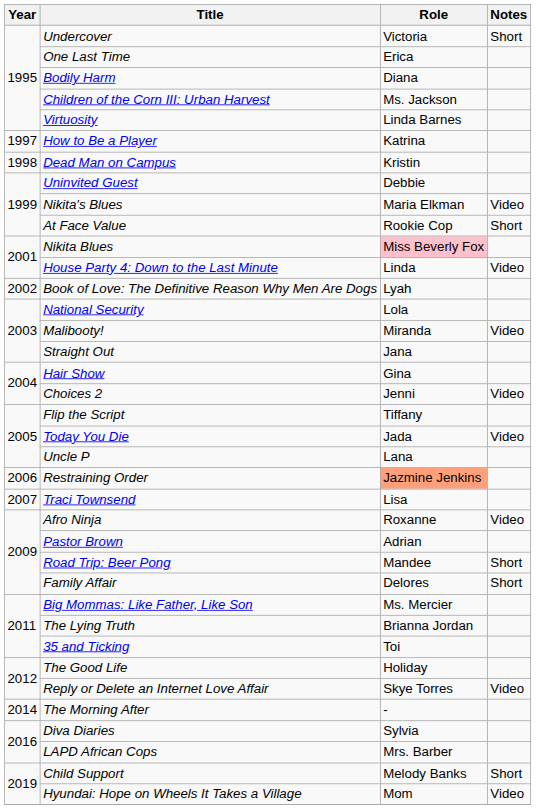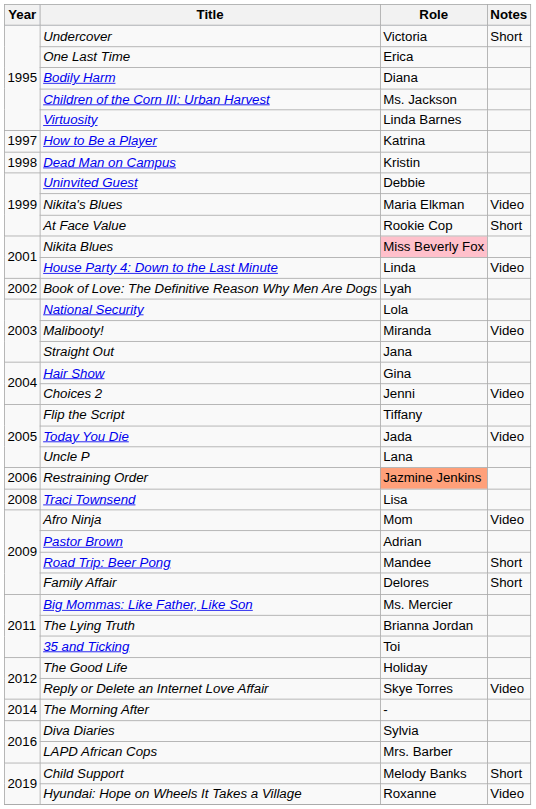 <table class="wikitable">
 <tr style="background:#b0c4de; text-align:center;">
 <th>Year</th>
 <th>Title</th>
 <th>Role</th>
 <th>Notes</th>
 </tr>
 <tr>
 <td rowspan=5>1995</td>
 <td><em>Undercover</em></td>
 <td>Victoria</td>
 <td>Short</td>
 </tr>
 <tr>
 <td><em>One Last Time</em></td>
 <td>Erica</td>
 <td></td>
 </tr>
 <tr>
 <td><em><a href='#'>Bodily Harm</a></em></td>
 <td>Diana</td>
 <td></td>
 </tr>
 <tr>
 <td><em><a href='#'>Children of the Corn III: Urban Harvest</a></em></td>
 <td>Ms. Jackson</td>
 <td></td>
 </tr>
 <tr>
 <td><em><a href='#'>Virtuosity</a></em></td>
 <td>Linda Barnes</td>
 <td></td>
 </tr>
 <tr>
 <td>1997</td>
 <td><em><a href='#'>How to Be a Player</a></em></td>
 <td>Katrina</td>
 <td></td>
 </tr>
 <tr>
 <td>1998</td>
 <td><em><a href='#'>Dead Man on Campus</a></em></td>
 <td>Kristin</td>
 <td></td>
 </tr>
 <tr>
 <td rowspan=3>1999</td>
 <td><em><a href='#'>Uninvited Guest</a></em></td>
 <td>Debbie</td>
 <td></td>
 </tr>
 <tr>
 <td><em>Nikita's Blues</em></td>
 <td>Maria Elkman</td>
 <td>Video</td>
 </tr>
 <tr>
 <td><em>At Face Value</em></td>
 <td>Rookie Cop</td>
 <td>Short</td>
 </tr>
 <tr>
 <td rowspan=2>2001</td>
 <td><em>Nikita Blues</em></td>
 <td style="background: pink;">Miss Beverly Fox</td>
 <td></td>
 </tr>
 <tr>
 <td><em><a href='#'>House Party 4: Down to the Last Minute</a></em></td>
 <td>Linda</td>
 <td>Video</td>
 </tr>
 <tr>
 <td>2002</td>
 <td><em>Book of Love: The Definitive Reason Why Men Are Dogs</em></td>
 <td>Lyah</td>
 <td></td>
 </tr>
 <tr>
 <td rowspan=3>2003</td>
 <td><em><a href='#'>National Security</a></em></td>
 <td>Lola</td>
 <td></td>
 </tr>
 <tr>
 <td><em>Malibooty!</em></td>
 <td>Miranda</td>
 <td>Video</td>
 </tr>
 <tr>
 <td><em>Straight Out</em></td>
 <td>Jana</td>
 <td></td>
 </tr>
 <tr>
 <td rowspan=2>2004</td>
 <td><em><a href='#'>Hair Show</a></em></td>
 <td>Gina</td>
 <td></td>
 </tr>
 <tr>
 <td><em>Choices 2</em></td>
 <td>Jenni</td>
 <td>Video</td>
 </tr>
 <tr>
 <td rowspan=3>2005</td>
 <td><em>Flip the Script</em></td>
 <td>Tiffany</td>
 <td></td>
 </tr>
 <tr>
 <td><em><a href='#'>Today You Die</a></em></td>
 <td>Jada</td>
 <td>Video</td>
 </tr>
 <tr>
 <td><em>Uncle P</em></td>
 <td>Lana</td>
 <td></td>
 </tr>
 <tr>
 <td>2006</td>
 <td><em>Restraining Order</em></td>
 <td style="background: lightsalmon;">Jazmine Jenkins</td>
 <td></td>
 </tr>
 <tr>
-<td>2007</td>
+<td>2008</td>
 <td><em><a href='#'>Traci Townsend</a></em></td>
 <td>Lisa</td>
 <td></td>
 </tr>
 <tr>
 <td rowspan=4>2009</td>
 <td><em>Afro Ninja</em></td>
-<td>Roxanne</td>
+<td>Mom</td>
 <td>Video</td>
 </tr>
 <tr>
 <td><em><a href='#'>Pastor Brown</a></em></td>
 <td>Adrian</td>
 <td></td>
 </tr>
 <tr>
 <td><em><a href='#'>Road Trip: Beer Pong</a></em></td>
 <td>Mandee</td>
 <td>Short</td>
 </tr>
 <tr>
 <td><em>Family Affair</em></td>
 <td>Delores</td>
 <td>Short</td>
 </tr>
 <tr>
 <td rowspan=3>2011</td>
 <td><em><a href='#'>Big Mommas: Like Father, Like Son</a></em></td>
 <td>Ms. Mercier</td>
 <td></td>
 </tr>
 <tr>
 <td><em>The Lying Truth</em></td>
 <td>Brianna Jordan</td>
 <td></td>
 </tr>
 <tr>
 <td><em><a href='#'>35 and Ticking</a></em></td>
 <td>Toi</td>
 <td></td>
 </tr>
 <tr>
 <td rowspan=2>2012</td>
 <td><em>The Good Life</em></td>
 <td>Holiday</td>
 <td></td>
 </tr>
 <tr>
 <td><em>Reply or Delete an Internet Love Affair</em></td>
 <td>Skye Torres</td>
 <td>Video</td>
 </tr>
 <tr>
 <td>2014</td>
 <td><em>The Morning After</em></td>
 <td>-</td>
 <td></td>
 </tr>
 <tr>
 <td rowspan=2>2016</td>
 <td><em>Diva Diaries</em></td>
 <td>Sylvia</td>
 <td></td>
 </tr>
 <tr>
 <td><em>LAPD African Cops</em></td>
 <td>Mrs. Barber</td>
 <td></td>
 </tr>
 <tr>
 <td rowspan=2>2019</td>
 <td><em>Child Support</em></td>
 <td>Melody Banks</td>
 <td>Short</td>
 </tr>
 <tr>
 <td><em>Hyundai: Hope on Wheels It Takes a Village</em></td>
-<td>Mom</td>
+<td>Roxanne</td>
 <td>Video</td>
 </tr>
 <tr>
 </tr>
 </table>
